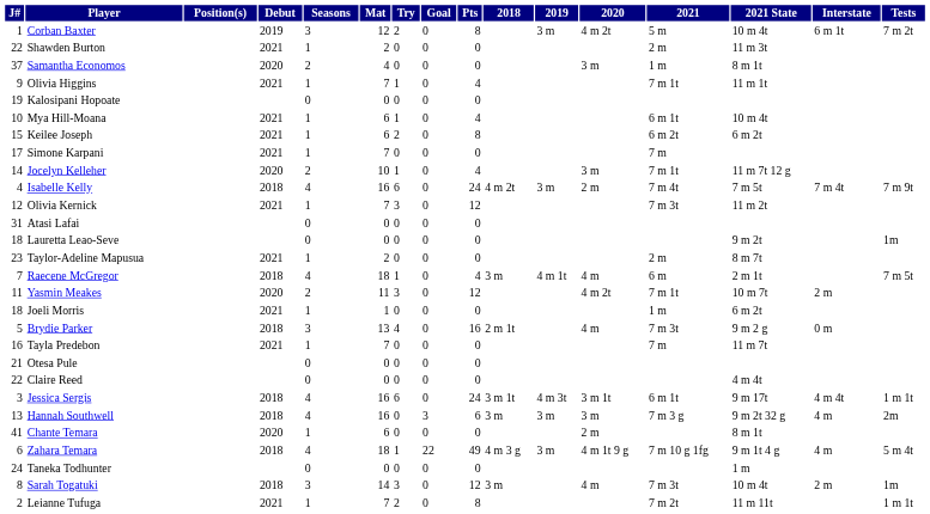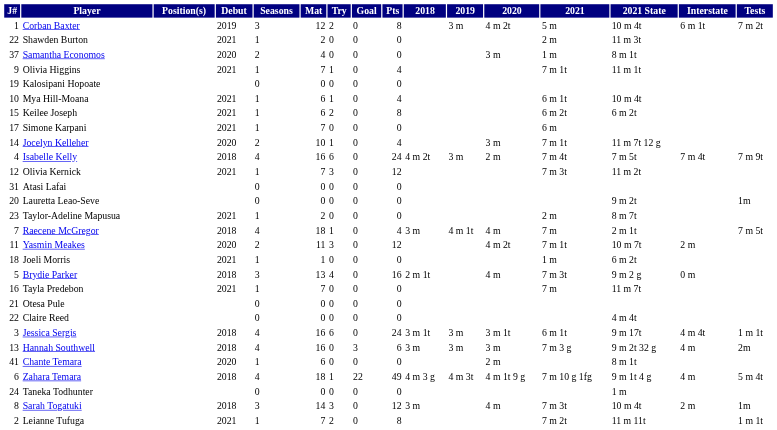 <table class="sortable" border="0" cellspacing="2" cellpadding="2" style="width:100%;" style="text-align:center;">
 <tr style="background:navy; color:white">
 <th>J#</th>
 <th>Player</th>
 <th>Position(s)</th>
 <th>Debut</th>
 <th>Seasons</th>
 <th>Mat</th>
 <th>Try</th>
 <th>Goal</th>
 <th>Pts</th>
 <th>2018</th>
 <th>2019</th>
 <th>2020</th>
 <th>2021</th>
 <th>2021 State</th>
 <th>Interstate</th>
 <th>Tests</th>
 </tr>
 <tr>
 <td align=right>1</td>
 <td align=left><a href='#'>Corban Baxter</a></td>
 <td></td>
 <td>2019</td>
 <td>3</td>
 <td align=right>12</td>
 <td>2</td>
 <td>0</td>
 <td align=right>8</td>
 <td></td>
 <td align=left> 3 m</td>
 <td align=left> 4 m 2t</td>
 <td align=left> 5 m</td>
 <td align=left> 10 m 4t</td>
 <td align=left> 6 m 1t</td>
 <td align=left> 7 m 2t</td>
 </tr>
 <tr>
 <td align=right>22</td>
 <td align=left>Shawden Burton</td>
 <td></td>
 <td>2021</td>
 <td>1</td>
 <td align=right>2</td>
 <td>0</td>
 <td>0</td>
 <td align=right>0</td>
 <td></td>
 <td></td>
 <td></td>
 <td align=left> 2 m</td>
 <td align=left> 11 m 3t</td>
 <td></td>
 <td></td>
 </tr>
 <tr>
 <td align=right>37</td>
 <td align=left><a href='#'>Samantha Economos</a></td>
 <td></td>
 <td>2020</td>
 <td>2</td>
 <td align=right>4</td>
 <td>0</td>
 <td>0</td>
 <td align=right>0</td>
 <td></td>
 <td></td>
 <td align=left> 3 m</td>
 <td align=left> 1 m</td>
 <td align=left> 8 m 1t</td>
 <td></td>
 <td></td>
 </tr>
 <tr>
 <td align=right>9</td>
 <td align=left>Olivia Higgins</td>
 <td></td>
 <td>2021</td>
 <td>1</td>
 <td align=right>7</td>
 <td>1</td>
 <td>0</td>
 <td align=right>4</td>
 <td></td>
 <td></td>
 <td></td>
 <td align=left> 7 m 1t</td>
 <td align=left> 11 m 1t</td>
 <td></td>
 <td></td>
 </tr>
 <tr>
 <td align=right>19</td>
 <td align=left>Kalosipani Hopoate</td>
 <td></td>
 <td></td>
 <td>0</td>
 <td align=right>0</td>
 <td>0</td>
 <td>0</td>
 <td align=right>0</td>
 <td></td>
 <td></td>
 <td></td>
 <td></td>
 <td></td>
 <td></td>
 <td></td>
 </tr>
 <tr>
 <td align=right>10</td>
 <td align=left>Mya Hill-Moana</td>
 <td></td>
 <td>2021</td>
 <td>1</td>
 <td align=right>6</td>
 <td>1</td>
 <td>0</td>
 <td align=right>4</td>
 <td></td>
 <td></td>
 <td></td>
 <td align=left> 6 m 1t</td>
 <td align=left> 10 m 4t</td>
 <td></td>
 <td></td>
 </tr>
 <tr>
 <td align=right>15</td>
 <td align=left>Keilee Joseph</td>
 <td></td>
 <td>2021</td>
 <td>1</td>
 <td align=right>6</td>
 <td>2</td>
 <td>0</td>
 <td align=right>8</td>
 <td></td>
 <td></td>
 <td></td>
 <td align=left> 6 m 2t</td>
 <td align=left> 6 m 2t</td>
 <td></td>
 <td></td>
 </tr>
 <tr>
 <td align=right>17</td>
 <td align=left>Simone Karpani</td>
 <td></td>
 <td>2021</td>
 <td>1</td>
 <td align=right>7</td>
 <td>0</td>
 <td>0</td>
 <td align=right>0</td>
 <td></td>
 <td></td>
 <td></td>
-<td align=left> 7 m</td>
+<td align=left> 6 m</td>
 <td></td>
 <td></td>
 <td></td>
 </tr>
 <tr>
 <td align=right>14</td>
 <td align=left><a href='#'>Jocelyn Kelleher</a></td>
 <td></td>
 <td>2020</td>
 <td>2</td>
 <td align=right>10</td>
 <td>1</td>
 <td>0</td>
 <td align=right>4</td>
 <td></td>
 <td></td>
 <td align=left> 3 m</td>
 <td align=left> 7 m 1t</td>
 <td align=left> 11 m 7t 12 g</td>
 <td></td>
 <td></td>
 </tr>
 <tr>
 <td align=right>4</td>
 <td align=left><a href='#'>Isabelle Kelly</a></td>
 <td></td>
 <td>2018</td>
 <td>4</td>
 <td align=right>16</td>
 <td>6</td>
 <td>0</td>
 <td align=right>24</td>
 <td align=left> 4 m 2t</td>
 <td align=left> 3 m</td>
 <td align=left> 2 m</td>
 <td align=left> 7 m 4t</td>
 <td align=left> 7 m 5t</td>
 <td align=left> 7 m 4t</td>
 <td align=left> 7 m 9t</td>
 </tr>
 <tr>
 <td align=right>12</td>
 <td align=left>Olivia Kernick</td>
 <td></td>
 <td>2021</td>
 <td>1</td>
 <td align=right>7</td>
 <td>3</td>
 <td>0</td>
 <td align=right>12</td>
 <td></td>
 <td></td>
 <td></td>
 <td align=left> 7 m 3t</td>
 <td align=left> 11 m 2t</td>
 <td></td>
 <td></td>
 </tr>
 <tr>
 <td align=right>31</td>
 <td align=left>Atasi Lafai</td>
 <td></td>
 <td></td>
 <td>0</td>
 <td align=right>0</td>
 <td>0</td>
 <td>0</td>
 <td align=right>0</td>
 <td></td>
 <td></td>
 <td></td>
 <td></td>
 <td></td>
 <td></td>
 <td></td>
 </tr>
 <tr>
-<td align=right>18</td>
+<td align=right>20</td>
 <td align=left>Lauretta Leao-Seve</td>
 <td></td>
 <td></td>
 <td>0</td>
 <td align=right>0</td>
 <td>0</td>
 <td>0</td>
 <td align=right>0</td>
 <td></td>
 <td></td>
 <td></td>
 <td></td>
 <td align=left> 9 m 2t</td>
 <td></td>
 <td align=left> 1m</td>
 </tr>
 <tr>
 <td align=right>23</td>
 <td align=left>Taylor-Adeline Mapusua</td>
 <td></td>
 <td>2021</td>
 <td>1</td>
 <td align=right>2</td>
 <td>0</td>
 <td>0</td>
 <td align=right>0</td>
 <td></td>
 <td></td>
 <td></td>
 <td align=left> 2 m</td>
 <td align=left> 8 m 7t</td>
 <td></td>
 <td></td>
 </tr>
 <tr>
 <td align=right>7</td>
 <td align=left><a href='#'>Raecene McGregor</a></td>
 <td></td>
 <td>2018</td>
 <td>4</td>
 <td align=right>18</td>
 <td>1</td>
 <td>0</td>
 <td align=right>4</td>
 <td align=left> 3 m</td>
 <td align=left> 4 m 1t</td>
 <td align=left> 4 m</td>
-<td align=left> 6 m</td>
+<td align=left> 7 m</td>
 <td align=left> 2 m 1t</td>
 <td></td>
 <td align=left> 7 m 5t</td>
 </tr>
 <tr>
 <td align=right>11</td>
 <td align=left><a href='#'>Yasmin Meakes</a></td>
 <td></td>
 <td>2020</td>
 <td>2</td>
 <td align=right>11</td>
 <td>3</td>
 <td>0</td>
 <td align=right>12</td>
 <td></td>
 <td></td>
 <td align=left> 4 m 2t</td>
 <td align=left> 7 m 1t</td>
 <td align=left> 10 m 7t</td>
 <td align=left> 2 m</td>
 <td></td>
 </tr>
 <tr>
 <td align=right>18</td>
 <td align=left>Joeli Morris</td>
 <td></td>
 <td>2021</td>
 <td>1</td>
 <td align=right>1</td>
 <td>0</td>
 <td>0</td>
 <td align=right>0</td>
 <td></td>
 <td></td>
 <td></td>
 <td align=left> 1 m</td>
 <td align=left> 6 m 2t</td>
 <td></td>
 <td></td>
 </tr>
 <tr>
 <td align=right>5</td>
 <td align=left><a href='#'>Brydie Parker</a></td>
 <td></td>
 <td>2018</td>
 <td>3</td>
 <td align=right>13</td>
 <td>4</td>
 <td>0</td>
 <td align=right>16</td>
 <td align=left> 2 m 1t</td>
 <td></td>
 <td align=left> 4 m</td>
 <td align=left> 7 m 3t</td>
 <td align=left> 9 m 2 g</td>
 <td align=left> 0 m</td>
 <td></td>
 </tr>
 <tr>
 <td align=right>16</td>
 <td align=left>Tayla Predebon</td>
 <td></td>
 <td>2021</td>
 <td>1</td>
 <td align=right>7</td>
 <td>0</td>
 <td>0</td>
 <td align=right>0</td>
 <td></td>
 <td></td>
 <td></td>
 <td align=left> 7 m</td>
 <td align=left> 11 m 7t</td>
 <td></td>
 <td></td>
 </tr>
 <tr>
 <td align=right>21</td>
 <td align=left>Otesa Pule</td>
 <td></td>
 <td></td>
 <td>0</td>
 <td align=right>0</td>
 <td>0</td>
 <td>0</td>
 <td align=right>0</td>
 <td></td>
 <td></td>
 <td></td>
 <td></td>
 <td></td>
 <td></td>
 <td></td>
 </tr>
 <tr>
 <td align=right>22</td>
 <td align=left>Claire Reed</td>
 <td></td>
 <td></td>
 <td>0</td>
 <td align=right>0</td>
 <td>0</td>
 <td>0</td>
 <td align=right>0</td>
 <td></td>
 <td></td>
 <td></td>
 <td></td>
 <td align=left> 4 m 4t</td>
 <td></td>
 <td></td>
 </tr>
 <tr>
 <td align=right>3</td>
 <td align=left><a href='#'>Jessica Sergis</a></td>
 <td></td>
 <td>2018</td>
 <td>4</td>
 <td align=right>16</td>
 <td>6</td>
 <td>0</td>
 <td align=right>24</td>
 <td align=left> 3 m 1t</td>
-<td align=left> 4 m 3t</td>
+<td align=left> 3 m</td>
 <td align=left> 3 m 1t</td>
 <td align=left> 6 m 1t</td>
 <td align=left> 9 m 17t</td>
 <td align=left> 4 m 4t</td>
 <td align=left> 1 m 1t</td>
 </tr>
 <tr>
 <td align=right>13</td>
 <td align=left><a href='#'>Hannah Southwell</a></td>
 <td></td>
 <td>2018</td>
 <td>4</td>
 <td align=right>16</td>
 <td>0</td>
 <td>3</td>
 <td align=right>6</td>
 <td align=left> 3 m</td>
 <td align=left> 3 m</td>
 <td align=left> 3 m</td>
 <td align=left> 7 m 3 g</td>
 <td align=left> 9 m 2t 32 g</td>
 <td align=left> 4 m</td>
 <td align=left> 2m</td>
 </tr>
 <tr>
 <td align=right>41</td>
 <td align=left><a href='#'>Chante Temara</a></td>
 <td></td>
 <td>2020</td>
 <td>1</td>
 <td align=right>6</td>
 <td>0</td>
 <td>0</td>
 <td align=right>0</td>
 <td></td>
 <td></td>
 <td align=left> 2 m</td>
 <td></td>
 <td align=left> 8 m 1t</td>
 <td></td>
 <td></td>
 </tr>
 <tr>
 <td align=right>6</td>
 <td align=left><a href='#'>Zahara Temara</a></td>
 <td></td>
 <td>2018</td>
 <td>4</td>
 <td align=right>18</td>
 <td>1</td>
 <td>22</td>
 <td align=right>49</td>
 <td align=left> 4 m 3 g</td>
-<td align=left> 3 m</td>
+<td align=left> 4 m 3t</td>
 <td align=left> 4 m 1t 9 g</td>
 <td align=left> 7 m 10 g 1fg</td>
 <td align=left> 9 m 1t 4 g</td>
 <td align=left> 4 m</td>
 <td align=left> 5 m 4t</td>
 </tr>
 <tr>
 <td align=right>24</td>
 <td align=left>Taneka Todhunter</td>
 <td></td>
 <td></td>
 <td>0</td>
 <td align=right>0</td>
 <td>0</td>
 <td>0</td>
 <td align=right>0</td>
 <td></td>
 <td></td>
 <td></td>
 <td></td>
 <td align=left> 1 m</td>
 <td></td>
 <td></td>
 </tr>
 <tr>
 <td align=right>8</td>
 <td align=left><a href='#'>Sarah Togatuki</a></td>
 <td></td>
 <td>2018</td>
 <td>3</td>
 <td align=right>14</td>
 <td>3</td>
 <td>0</td>
 <td align=right>12</td>
 <td align=left> 3 m</td>
 <td></td>
 <td align=left> 4 m</td>
 <td align=left> 7 m 3t</td>
 <td align=left> 10 m 4t</td>
 <td align=left> 2 m</td>
 <td align=left> 1m</td>
 </tr>
 <tr>
 <td align=right>2</td>
 <td align=left>Leianne Tufuga</td>
 <td></td>
 <td>2021</td>
 <td>1</td>
 <td align=right>7</td>
 <td>2</td>
 <td>0</td>
 <td align=right>8</td>
 <td></td>
 <td></td>
 <td></td>
 <td align=left> 7 m 2t</td>
 <td align=left> 11 m 11t</td>
 <td></td>
 <td align=left> 1 m 1t</td>
 </tr>
 </table>
